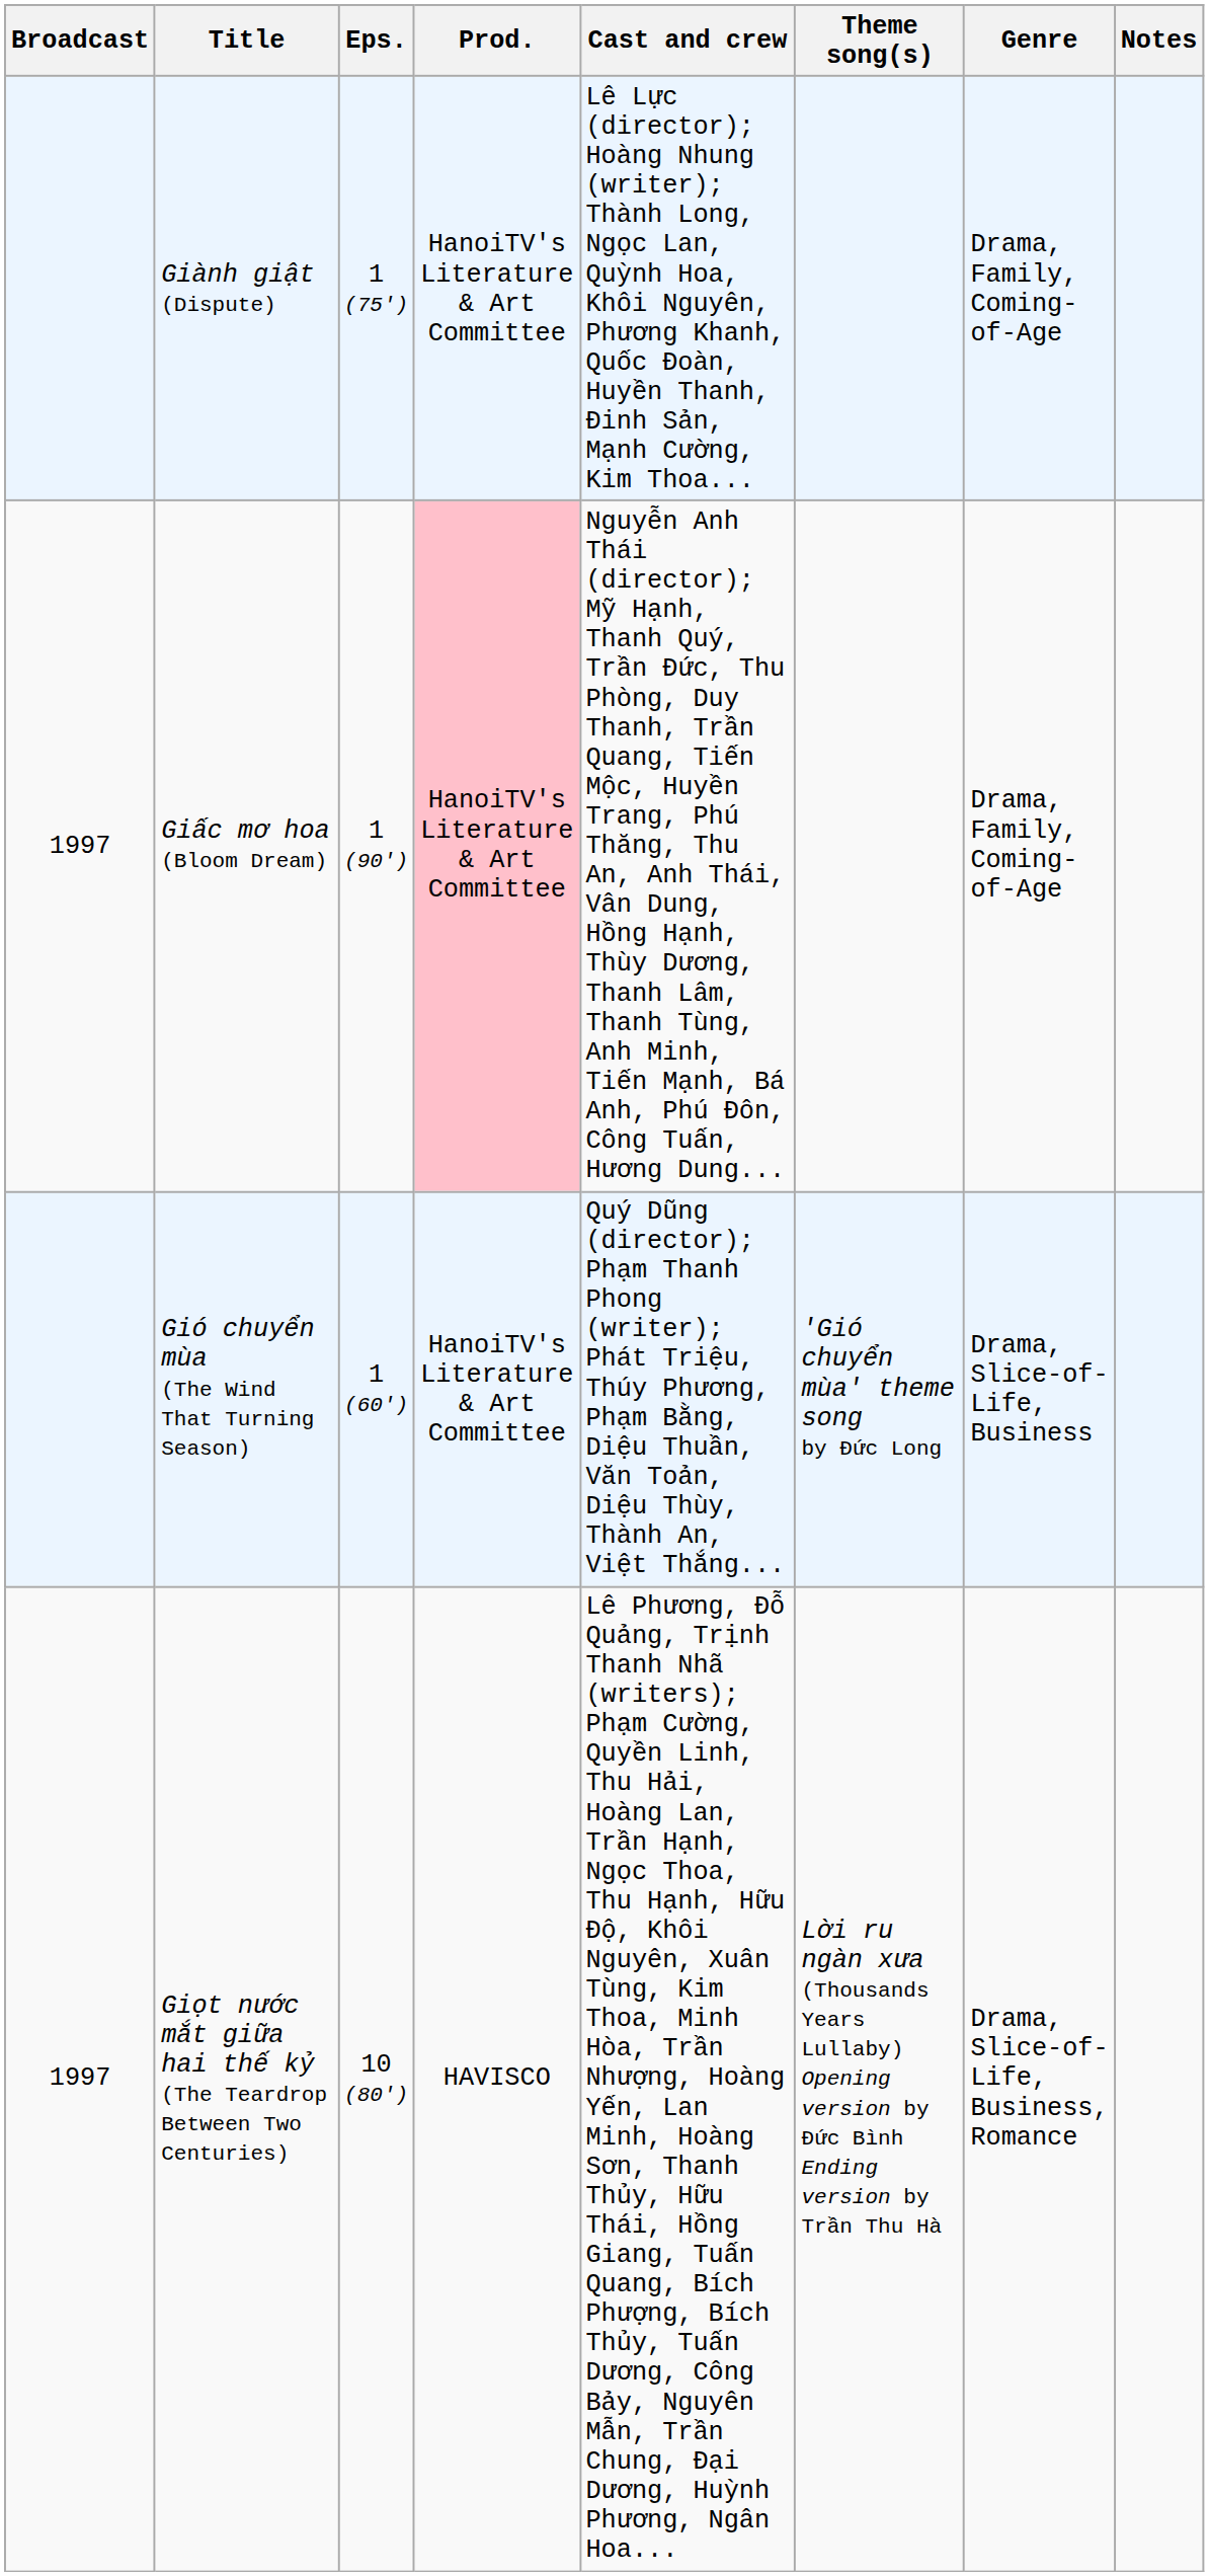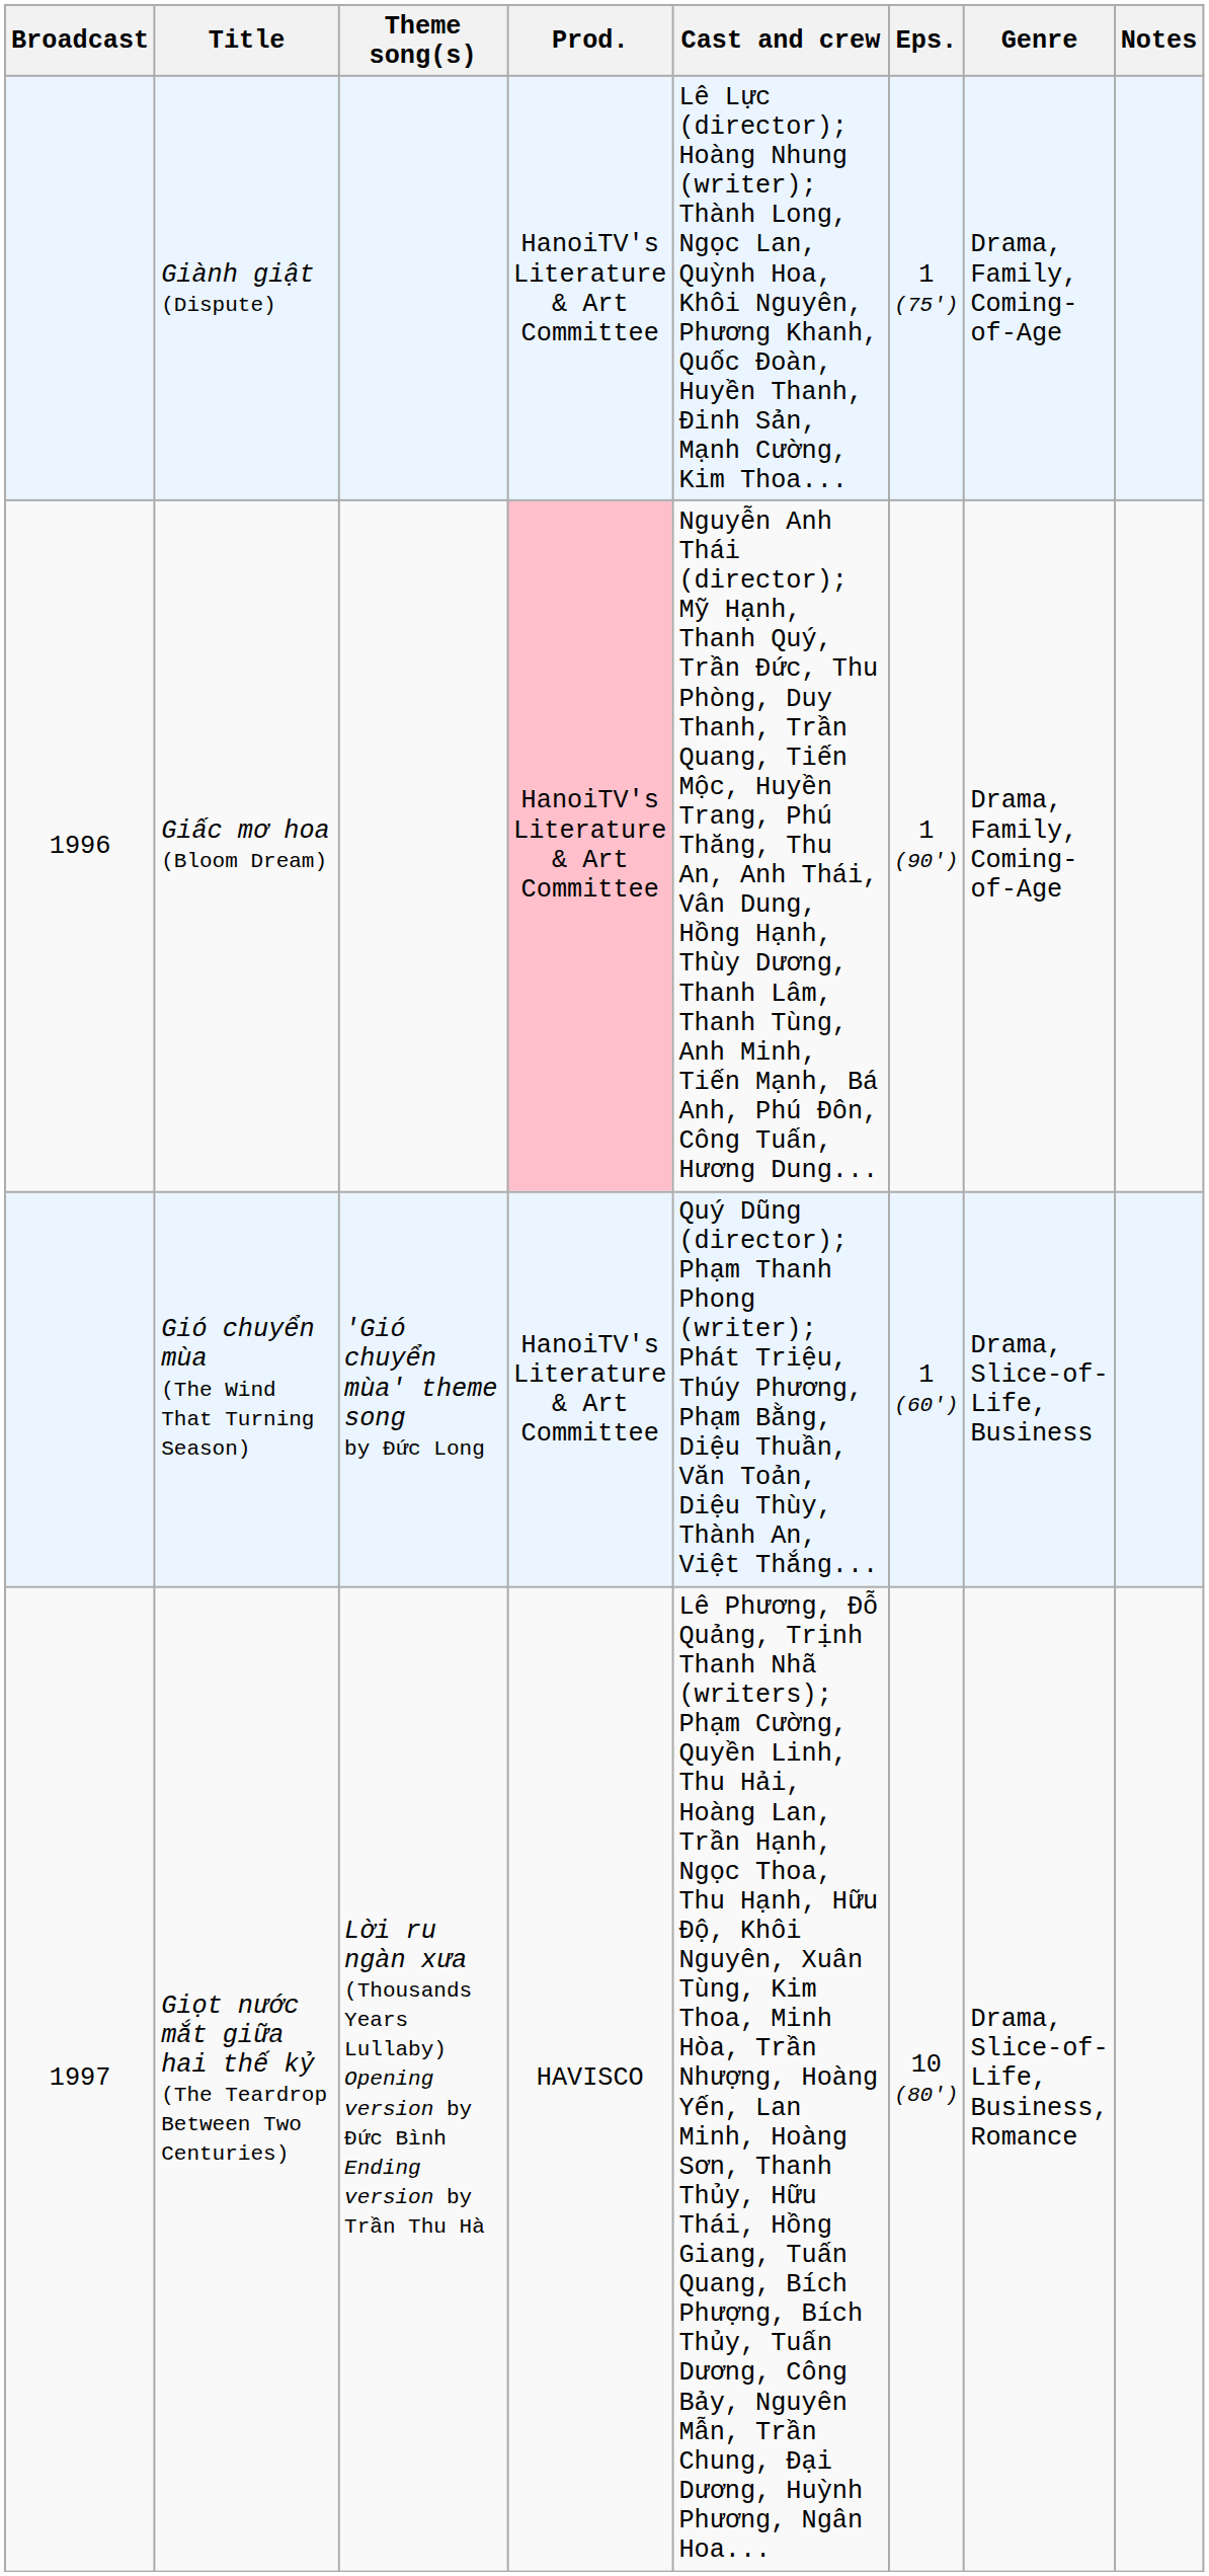 <table class="wikitable sortable">
 <tr>
 <th style="width:10%;">Broadcast</th>
 <th style="width:24%;">Title</th>
-<th style="width:6%;">Eps.</th>
+<th style="width:20%;">Theme song(s)</th>
 <th style="width:5%;">Prod.</th>
 <th style="width:25%;">Cast and crew</th>
-<th style="width:20%;">Theme song(s)</th>
+<th style="width:6%;">Eps.</th>
 <th style="width:5%;">Genre</th>
 <th style="width:5%;">Notes</th>
 </tr>
 <tr ---- bgcolor="#ebf5ff">
 <td style="text-align:center;"></td>
 <td><em>Giành giật</em> <br><small>(Dispute)</small></td>
-<td style="text-align:center;">1<br><small><em>(75′)</em></small></td>
+<td></td>
 <td style="text-align:center;">HanoiTV's Literature & Art Committee</td>
 <td>Lê Lực (director); Hoàng Nhung (writer); Thành Long, Ngọc Lan, Quỳnh Hoa, Khôi Nguyên, Phương Khanh, Quốc Đoàn, Huyền Thanh, Đinh Sản, Mạnh Cường, Kim Thoa...</td>
-<td></td>
+<td style="text-align:center;">1<br><small><em>(75′)</em></small></td>
 <td>Drama, Family, Coming-of-Age</td>
 <td></td>
 </tr>
 <tr>
-<td style="text-align:center;">1997 <br></td>
+<td style="text-align:center;">1996 <br></td>
 <td><em>Giấc mơ hoa</em> <br><small>(Bloom Dream)</small></td>
-<td style="text-align:center;">1<br><small><em>(90′)</em></small></td>
+<td></td>
 <td style="background: pink; text-align:center;">HanoiTV's Literature & Art Committee</td>
 <td>Nguyễn Anh Thái (director); Mỹ Hạnh, Thanh Quý, Trần Đức, Thu Phòng, Duy Thanh, Trần Quang, Tiến Mộc, Huyền Trang, Phú Thăng, Thu An, Anh Thái, Vân Dung, Hồng Hạnh, Thùy Dương, Thanh Lâm, Thanh Tùng, Anh Minh, Tiến Mạnh, Bá Anh, Phú Đôn, Công Tuấn, Hương Dung...</td>
-<td></td>
+<td style="text-align:center;">1<br><small><em>(90′)</em></small></td>
 <td>Drama, Family, Coming-of-Age</td>
 <td></td>
 </tr>
 <tr ---- bgcolor="#ebf5ff">
 <td style="text-align:center;"></td>
 <td><em>Gió chuyển mùa</em> <br><small>(The Wind That Turning Season)</small></td>
-<td style="text-align:center;">1<br><small><em>(60′)</em></small></td>
+<td><em> 'Gió chuyển mùa' theme song</em><br><small>by Đức Long</small></td>
 <td style="text-align:center;">HanoiTV's Literature & Art Committee</td>
 <td>Quý Dũng (director); Phạm Thanh Phong (writer); Phát Triệu, Thúy Phương, Phạm Bằng, Diệu Thuần, Văn Toản, Diệu Thùy, Thành An, Việt Thắng...</td>
-<td><em> 'Gió chuyển mùa' theme song</em><br><small>by Đức Long</small></td>
+<td style="text-align:center;">1<br><small><em>(60′)</em></small></td>
 <td>Drama, Slice-of-Life, Business</td>
 <td></td>
 </tr>
 <tr>
 <td style="text-align:center;">1997 <br></td>
 <td><em>Giọt nước mắt giữa hai thế kỷ</em> <br><small>(The Teardrop Between Two Centuries)</small></td>
-<td style="text-align:center;">10<br><small><em>(80′)</em></small></td>
+<td><em>Lời ru ngàn xưa</em><br><small>(Thousands Years Lullaby)<br><em>Opening version</em> by Đức Bình<br><em>Ending version</em> by Trần Thu Hà</small></td>
 <td style="text-align:center;">HAVISCO</td>
 <td> Lê Phương, Đỗ Quảng, Trịnh Thanh Nhã (writers); Phạm Cường, Quyền Linh, Thu Hải, Hoàng Lan, Trần Hạnh, Ngọc Thoa, Thu Hạnh, Hữu Độ, Khôi Nguyên, Xuân Tùng, Kim Thoa, Minh Hòa, Trần Nhượng, Hoàng Yến, Lan Minh, Hoàng Sơn, Thanh Thủy, Hữu Thái, Hồng Giang, Tuấn Quang, Bích Phượng, Bích Thủy, Tuấn Dương, Công Bảy, Nguyên Mẫn, Trần Chung, Đại Dương, Huỳnh Phương, Ngân Hoa...</td>
-<td><em>Lời ru ngàn xưa</em><br><small>(Thousands Years Lullaby)<br><em>Opening version</em> by Đức Bình<br><em>Ending version</em> by Trần Thu Hà</small></td>
+<td style="text-align:center;">10<br><small><em>(80′)</em></small></td>
 <td>Drama, Slice-of-Life, Business, Romance</td>
 <td></td>
 </tr>
 </table>
